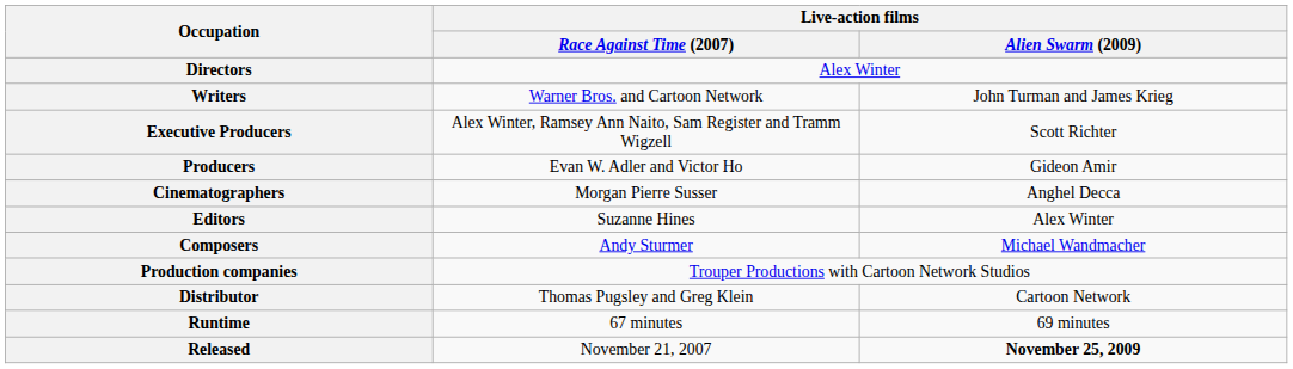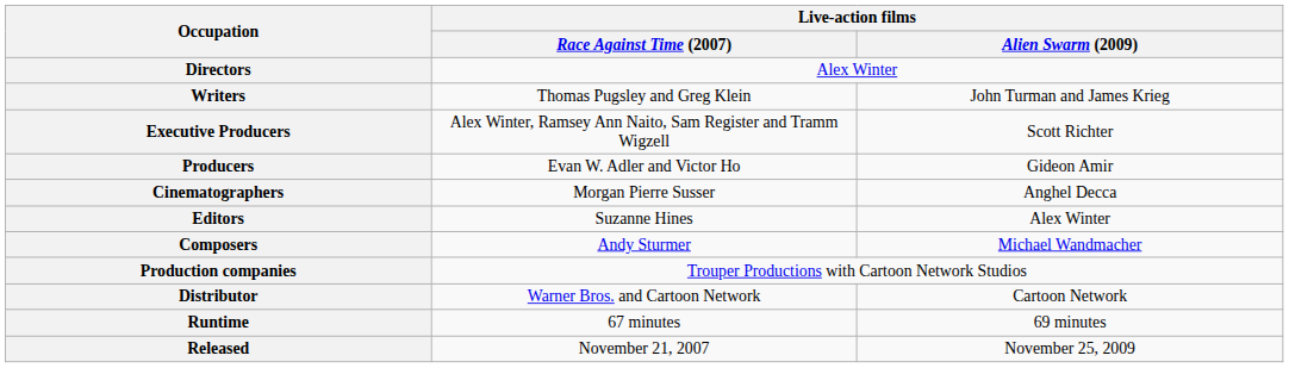 <table class="wikitable" style="text-align:center;">
 <tr>
 <th rowspan="2" style="width:33.33%;">Occupation</th>
 <th colspan="2">Live-action films</th>
 </tr>
 <tr>
 <th style="width:33.33%;"><em><a href='#'>Race Against Time</a></em> (2007)</th>
 <th style="width:33.33%;"><em><a href='#'>Alien Swarm</a></em> (2009)</th>
 </tr>
 <tr>
 <th>Directors</th>
 <td colspan="2"><a href='#'>Alex Winter</a></td>
 </tr>
 <tr>
 <th>Writers</th>
-<td><a href='#'>Warner Bros.</a> and Cartoon Network</td>
+<td>Thomas Pugsley and Greg Klein</td>
 <td>John Turman and James Krieg</td>
 </tr>
 <tr>
 <th>Executive Producers</th>
 <td>Alex Winter, Ramsey Ann Naito, Sam Register and Tramm Wigzell</td>
 <td>Scott Richter</td>
 </tr>
 <tr>
 <th>Producers</th>
 <td>Evan W. Adler and Victor Ho </td>
 <td>Gideon Amir</td>
 </tr>
 <tr>
 <th>Cinematographers</th>
 <td>Morgan Pierre Susser</td>
 <td>Anghel Decca</td>
 </tr>
 <tr>
 <th>Editors</th>
 <td>Suzanne Hines</td>
 <td>Alex Winter</td>
 </tr>
 <tr>
 <th>Composers</th>
 <td><a href='#'>Andy Sturmer</a></td>
 <td><a href='#'>Michael Wandmacher</a></td>
 </tr>
 <tr>
 <th>Production companies</th>
 <td colspan="2"><a href='#'>Trouper Productions</a> with Cartoon Network Studios</td>
 </tr>
 <tr>
 <th>Distributor</th>
-<td>Thomas Pugsley and Greg Klein</td>
+<td><a href='#'>Warner Bros.</a> and Cartoon Network</td>
 <td>Cartoon Network</td>
 </tr>
 <tr>
 <th>Runtime</th>
 <td>67 minutes</td>
 <td>69 minutes</td>
 </tr>
 <tr>
 <th>Released</th>
 <td>November 21, 2007</td>
-<td><strong>November 25, 2009</strong></td>
+<td>November 25, 2009</td>
 </tr>
 </table>
